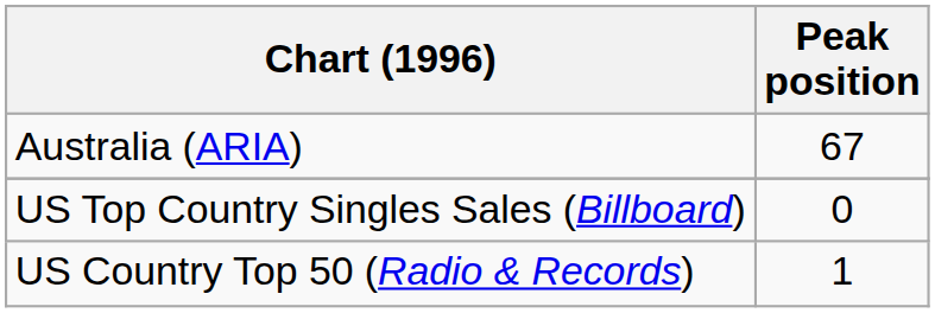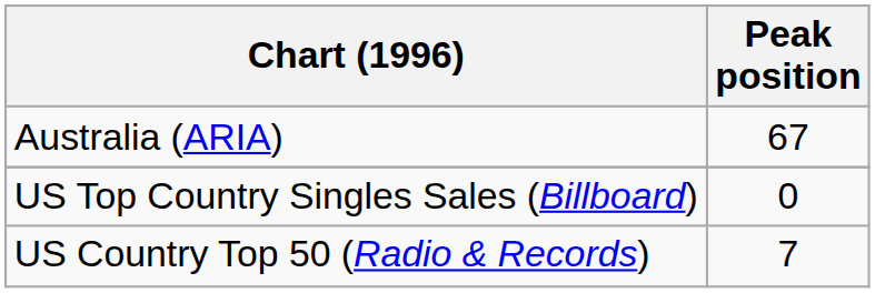 <table class="wikitable sortable">
 <tr>
 <th scope="col">Chart (1996)</th>
 <th scope="col">Peak<br>position</th>
 </tr>
 <tr>
 <td scope="row">Australia (<a href='#'>ARIA</a>)</td>
 <td align="center">67</td>
 </tr>
 <tr>
 </tr>
 <tr>
 </tr>
 <tr>
 </tr>
 <tr>
 <td scope="row">US Top Country Singles Sales (<em><a href='#'>Billboard</a></em>)<br></td>
 <td align="center">0</td>
 </tr>
 <tr>
 <td>US Country Top 50 (<em><a href='#'>Radio & Records</a></em>)</td>
-<td align="center">1</td>
+<td align="center">7</td>
 </tr>
 </table>
